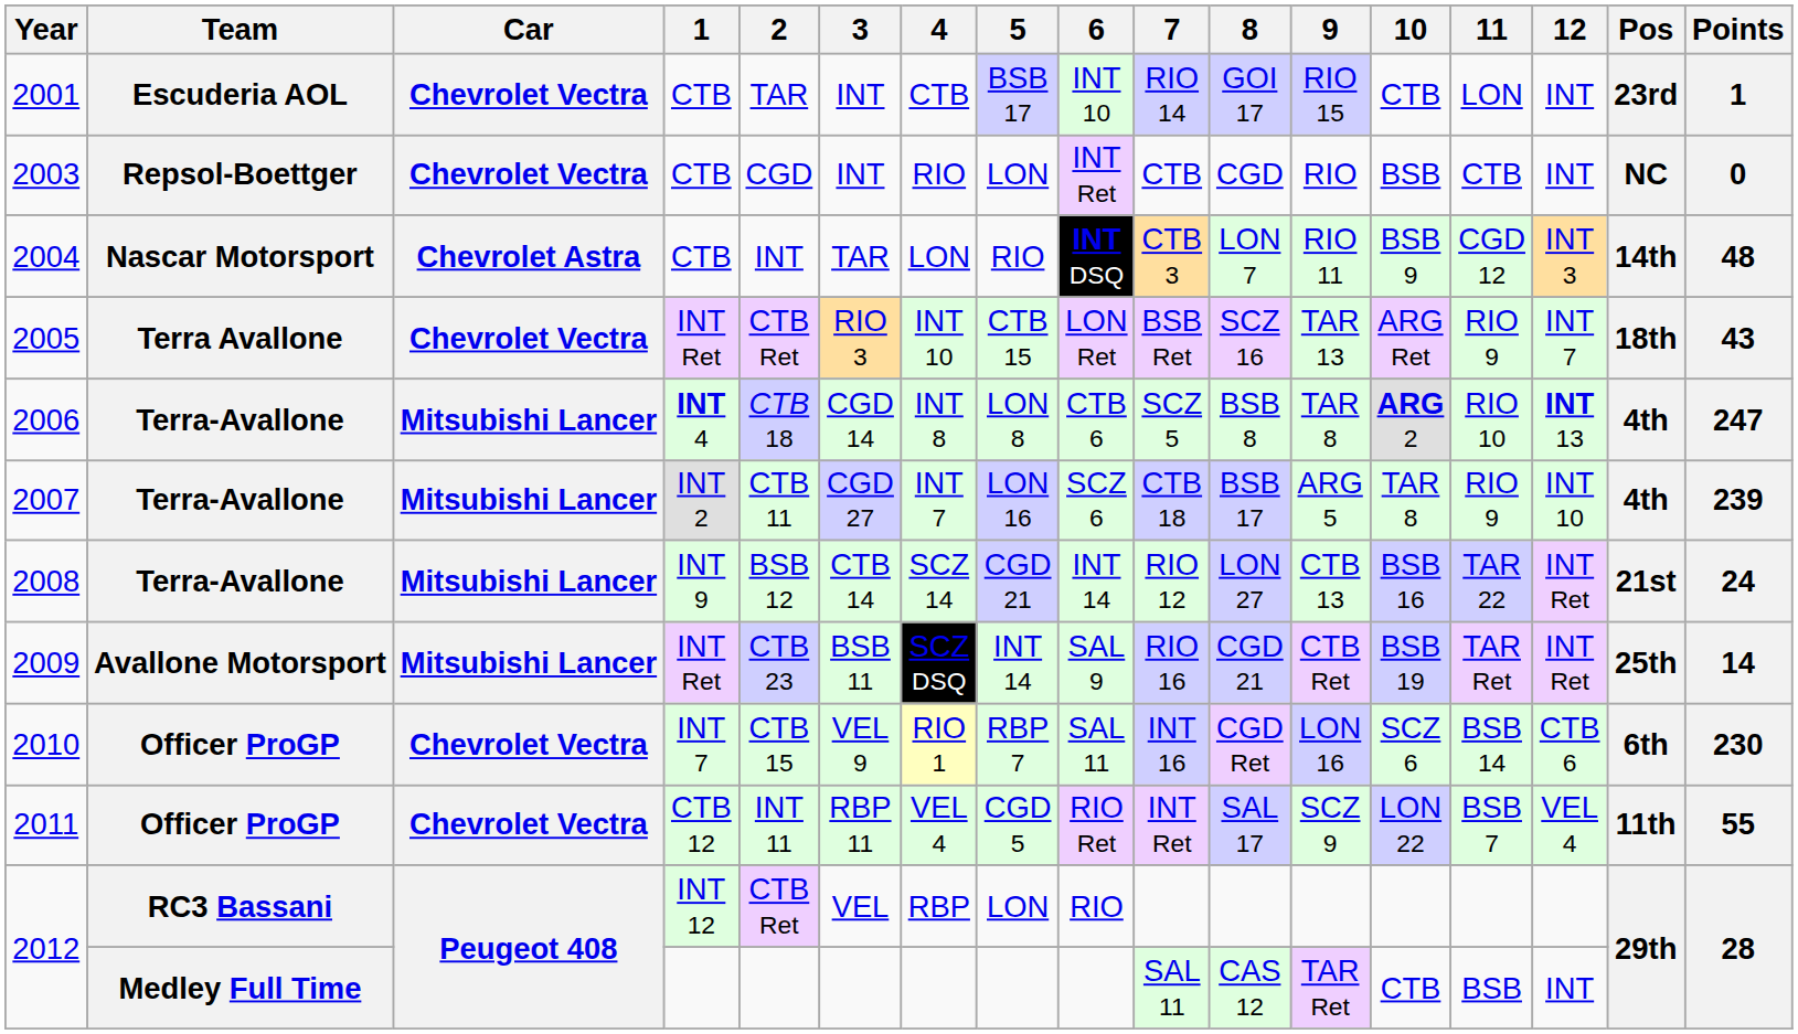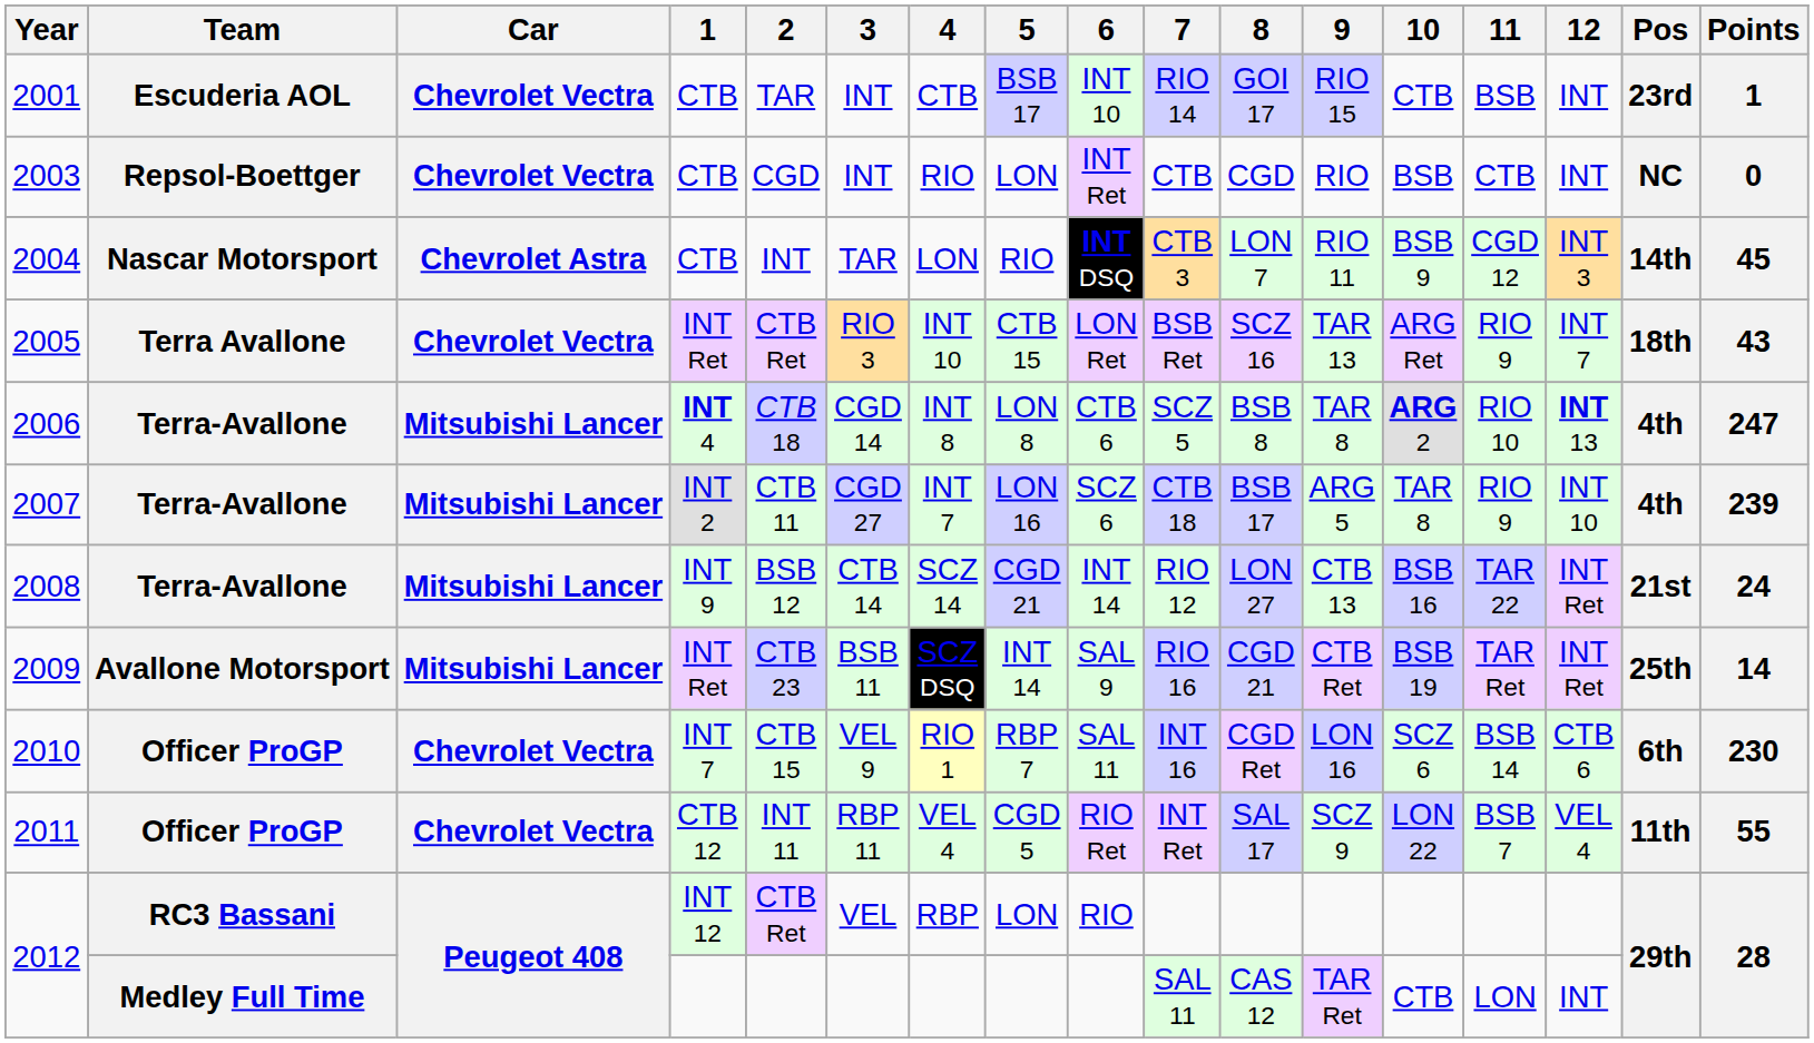 <table class="wikitable" border="1" style="text-align:center; font-size:90%;">
 <tr>
 <th>Year</th>
 <th>Team</th>
 <th>Car</th>
 <th>1</th>
 <th>2</th>
 <th>3</th>
 <th>4</th>
 <th>5</th>
 <th>6</th>
 <th>7</th>
 <th>8</th>
 <th>9</th>
 <th>10</th>
 <th>11</th>
 <th>12</th>
 <th>Pos</th>
 <th>Points</th>
 </tr>
 <tr>
 <td><a href='#'>2001</a></td>
 <th>Escuderia AOL</th>
 <th><a href='#'>Chevrolet Vectra</a></th>
 <td><a href='#'>CTB</a><br><small></small></td>
 <td><a href='#'>TAR</a><br><small></small></td>
 <td><a href='#'>INT</a><br><small></small></td>
 <td><a href='#'>CTB</a><br><small></small></td>
 <td style="background:#cfcfff;"><a href='#'>BSB</a><br><small>17</small></td>
 <td style="background:#dfffdf;"><a href='#'>INT</a><br><small>10</small></td>
 <td style="background:#cfcfff;"><a href='#'>RIO</a><br><small>14</small></td>
 <td style="background:#cfcfff;"><a href='#'>GOI</a><br><small>17</small></td>
 <td style="background:#cfcfff;"><a href='#'>RIO</a><br><small>15</small></td>
 <td><a href='#'>CTB</a><br><small></small></td>
-<td><a href='#'>LON</a><br><small></small></td>
+<td><a href='#'>BSB</a><br><small></small></td>
 <td><a href='#'>INT</a><br><small></small></td>
 <th>23rd</th>
 <th>1</th>
 </tr>
 <tr>
 <td><a href='#'>2003</a></td>
 <th>Repsol-Boettger</th>
 <th><a href='#'>Chevrolet Vectra</a></th>
 <td><a href='#'>CTB</a><br><small></small></td>
 <td><a href='#'>CGD</a><br><small></small></td>
 <td><a href='#'>INT</a><br><small></small></td>
 <td><a href='#'>RIO</a><br><small></small></td>
 <td><a href='#'>LON</a><br><small></small></td>
 <td style="background:#efcfff;"><a href='#'>INT</a><br><small>Ret</small></td>
 <td><a href='#'>CTB</a><br><small></small></td>
 <td><a href='#'>CGD</a><br><small></small></td>
 <td><a href='#'>RIO</a><br><small></small></td>
 <td><a href='#'>BSB</a><br><small></small></td>
 <td><a href='#'>CTB</a><br><small></small></td>
 <td><a href='#'>INT</a><br><small></small></td>
 <th>NC</th>
 <th>0</th>
 </tr>
 <tr>
 <td><a href='#'>2004</a></td>
 <th>Nascar Motorsport</th>
 <th><a href='#'>Chevrolet Astra</a></th>
 <td><a href='#'>CTB</a><br><small></small></td>
 <td><a href='#'>INT</a><br><small></small></td>
 <td><a href='#'>TAR</a><br><small></small></td>
 <td><a href='#'>LON</a><br><small></small></td>
 <td><a href='#'>RIO</a><br><small></small></td>
 <td style="background:#000000; color:white"><strong><a href='#'>INT</a></strong><br><small>DSQ</small></td>
 <td style="background:#ffdf9f;"><a href='#'>CTB</a><br><small>3</small></td>
 <td style="background:#dfffdf;"><a href='#'>LON</a><br><small>7</small></td>
 <td style="background:#dfffdf;"><a href='#'>RIO</a><br><small>11</small></td>
 <td style="background:#dfffdf;"><a href='#'>BSB</a><br><small>9</small></td>
 <td style="background:#dfffdf;"><a href='#'>CGD</a><br><small>12</small></td>
 <td style="background:#ffdf9f;"><a href='#'>INT</a><br><small>3</small></td>
 <th>14th</th>
-<th>48</th>
+<th>45</th>
 </tr>
 <tr>
 <td><a href='#'>2005</a></td>
 <th>Terra Avallone</th>
 <th><a href='#'>Chevrolet Vectra</a></th>
 <td style="background:#efcfff;"><a href='#'>INT</a><br><small>Ret</small></td>
 <td style="background:#efcfff;"><a href='#'>CTB</a><br><small>Ret</small></td>
 <td style="background:#ffdf9f;"><a href='#'>RIO</a><br><small>3</small></td>
 <td style="background:#dfffdf;"><a href='#'>INT</a><br><small>10</small></td>
 <td style="background:#dfffdf;"><a href='#'>CTB</a><br><small>15</small></td>
 <td style="background:#efcfff;"><a href='#'>LON</a><br><small>Ret</small></td>
 <td style="background:#efcfff;"><a href='#'>BSB</a><br><small>Ret</small></td>
 <td style="background:#efcfff;"><a href='#'>SCZ</a><br><small>16</small></td>
 <td style="background:#dfffdf;"><a href='#'>TAR</a><br><small>13</small></td>
 <td style="background:#efcfff;"><a href='#'>ARG</a><br><small>Ret</small></td>
 <td style="background:#dfffdf;"><a href='#'>RIO</a><br><small>9</small></td>
 <td style="background:#dfffdf;"><a href='#'>INT</a><br><small>7</small></td>
 <th>18th</th>
 <th>43</th>
 </tr>
 <tr>
 <td><a href='#'>2006</a></td>
 <th>Terra-Avallone</th>
 <th><a href='#'>Mitsubishi Lancer</a></th>
 <td style="background:#dfffdf;"><strong><a href='#'>INT</a></strong><br><small>4</small></td>
 <td style="background:#cfcfff;"><em><a href='#'>CTB</a></em><br><small>18</small></td>
 <td style="background:#dfffdf;"><a href='#'>CGD</a><br><small>14</small></td>
 <td style="background:#dfffdf;"><a href='#'>INT</a><br><small>8</small></td>
 <td style="background:#dfffdf;"><a href='#'>LON</a><br><small>8</small></td>
 <td style="background:#dfffdf;"><a href='#'>CTB</a><br><small>6</small></td>
 <td style="background:#dfffdf;"><a href='#'>SCZ</a><br><small>5</small></td>
 <td style="background:#dfffdf;"><a href='#'>BSB</a><br><small>8</small></td>
 <td style="background:#dfffdf;"><a href='#'>TAR</a><br><small>8</small></td>
 <td style="background:#dfdfdf;"><strong><a href='#'>ARG</a></strong><br><small>2</small></td>
 <td style="background:#dfffdf;"><a href='#'>RIO</a><br><small>10</small></td>
 <td style="background:#dfffdf;"><strong><a href='#'>INT</a></strong><br><small>13</small></td>
 <th>4th</th>
 <th>247</th>
 </tr>
 <tr>
 <td><a href='#'>2007</a></td>
 <th>Terra-Avallone</th>
 <th><a href='#'>Mitsubishi Lancer</a></th>
 <td style="background:#dfdfdf;"><a href='#'>INT</a><br><small>2</small></td>
 <td style="background:#dfffdf;"><a href='#'>CTB</a><br><small>11</small></td>
 <td style="background:#cfcfff;"><a href='#'>CGD</a><br><small>27</small></td>
 <td style="background:#dfffdf;"><a href='#'>INT</a><br><small>7</small></td>
 <td style="background:#cfcfff;"><a href='#'>LON</a><br><small>16</small></td>
 <td style="background:#dfffdf;"><a href='#'>SCZ</a><br><small>6</small></td>
 <td style="background:#cfcfff;"><a href='#'>CTB</a><br><small>18</small></td>
 <td style="background:#cfcfff;"><a href='#'>BSB</a><br><small>17</small></td>
 <td style="background:#dfffdf;"><a href='#'>ARG</a><br><small>5</small></td>
 <td style="background:#dfffdf;"><a href='#'>TAR</a><br><small>8</small></td>
 <td style="background:#dfffdf;"><a href='#'>RIO</a><br><small>9</small></td>
 <td style="background:#dfffdf;"><a href='#'>INT</a><br><small>10</small></td>
 <th>4th</th>
 <th>239</th>
 </tr>
 <tr>
 <td><a href='#'>2008</a></td>
 <th>Terra-Avallone</th>
 <th><a href='#'>Mitsubishi Lancer</a></th>
 <td style="background:#dfffdf;"><a href='#'>INT</a><br><small>9</small></td>
 <td style="background:#dfffdf;"><a href='#'>BSB</a><br><small>12</small></td>
 <td style="background:#dfffdf;"><a href='#'>CTB</a><br><small>14</small></td>
 <td style="background:#dfffdf;"><a href='#'>SCZ</a><br><small>14</small></td>
 <td style="background:#cfcfff;"><a href='#'>CGD</a><br><small>21</small></td>
 <td style="background:#dfffdf;"><a href='#'>INT</a><br><small>14</small></td>
 <td style="background:#dfffdf;"><a href='#'>RIO</a><br><small>12</small></td>
 <td style="background:#cfcfff;"><a href='#'>LON</a><br><small>27</small></td>
 <td style="background:#dfffdf;"><a href='#'>CTB</a><br><small>13</small></td>
 <td style="background:#cfcfff;"><a href='#'>BSB</a><br><small>16</small></td>
 <td style="background:#cfcfff;"><a href='#'>TAR</a><br><small>22</small></td>
 <td style="background:#efcfff;"><a href='#'>INT</a><br><small>Ret</small></td>
 <th>21st</th>
 <th>24</th>
 </tr>
 <tr>
 <td><a href='#'>2009</a></td>
 <th>Avallone Motorsport</th>
 <th><a href='#'>Mitsubishi Lancer</a></th>
 <td style="background:#efcfff;"><a href='#'>INT</a><br><small>Ret</small></td>
 <td style="background:#cfcfff;"><a href='#'>CTB</a><br><small>23</small></td>
 <td style="background:#dfffdf;"><a href='#'>BSB</a><br><small>11</small></td>
 <td style="background:#000000; color:white"><a href='#'>SCZ</a><br><small>DSQ</small></td>
 <td style="background:#dfffdf;"><a href='#'>INT</a><br><small>14</small></td>
 <td style="background:#dfffdf;"><a href='#'>SAL</a><br><small>9</small></td>
 <td style="background:#cfcfff;"><a href='#'>RIO</a><br><small>16</small></td>
 <td style="background:#cfcfff;"><a href='#'>CGD</a><br><small>21</small></td>
 <td style="background:#efcfff;"><a href='#'>CTB</a><br><small>Ret</small></td>
 <td style="background:#cfcfff;"><a href='#'>BSB</a><br><small>19</small></td>
 <td style="background:#efcfff;"><a href='#'>TAR</a><br><small>Ret</small></td>
 <td style="background:#efcfff;"><a href='#'>INT</a><br><small>Ret</small></td>
 <th>25th</th>
 <th>14</th>
 </tr>
 <tr>
 <td><a href='#'>2010</a></td>
 <th>Officer <a href='#'>ProGP</a></th>
 <th><a href='#'>Chevrolet Vectra</a></th>
 <td style="background:#DFFFDF;"><a href='#'>INT</a><br><small>7</small></td>
 <td style="background:#dfffdf;"><a href='#'>CTB</a><br><small>15</small></td>
 <td style="background:#dfffdf;"><a href='#'>VEL</a><br><small>9</small></td>
 <td style="background:#FFFFBF;"><a href='#'>RIO</a><br><small>1</small></td>
 <td style="background:#dfffdf;"><a href='#'>RBP</a><br><small>7</small></td>
 <td style="background:#dfffdf;"><a href='#'>SAL</a><br><small>11</small></td>
 <td style="background:#cfcfff;"><a href='#'>INT</a><br><small>16</small></td>
 <td style="background:#efcfff;"><a href='#'>CGD</a><br><small>Ret</small></td>
 <td style="background:#cfcfff;"><a href='#'>LON</a><br><small>16</small></td>
 <td style="background:#dfffdf;"><a href='#'>SCZ</a><br><small>6</small></td>
 <td style="background:#dfffdf;"><a href='#'>BSB</a><br><small>14</small></td>
 <td style="background:#dfffdf;"><a href='#'>CTB</a><br><small>6</small></td>
 <th>6th</th>
 <th>230</th>
 </tr>
 <tr>
 <td><a href='#'>2011</a></td>
 <th>Officer <a href='#'>ProGP</a></th>
 <th><a href='#'>Chevrolet Vectra</a></th>
 <td style="background:#dfffdf;"><a href='#'>CTB</a><br><small>12</small></td>
 <td style="background:#dfffdf;"><a href='#'>INT</a><br><small>11</small></td>
 <td style="background:#dfffdf;"><a href='#'>RBP</a><br><small>11</small></td>
 <td style="background:#dfffdf;"><a href='#'>VEL</a><br><small>4</small></td>
 <td style="background:#dfffdf;"><a href='#'>CGD</a><br><small>5</small></td>
 <td style="background:#efcfff;"><a href='#'>RIO</a><br><small>Ret</small></td>
 <td style="background:#efcfff;"><a href='#'>INT</a><br><small>Ret</small></td>
 <td style="background:#cfcfff;"><a href='#'>SAL</a><br><small>17</small></td>
 <td style="background:#dfffdf;"><a href='#'>SCZ</a><br><small>9</small></td>
 <td style="background:#cfcfff;"><a href='#'>LON</a><br><small>22</small></td>
 <td style="background:#DFFFDF;"><a href='#'>BSB</a><br><small>7</small></td>
 <td style="background:#DFFFDF;"><a href='#'>VEL</a><br><small>4</small></td>
 <th>11th</th>
 <th>55</th>
 </tr>
 <tr>
 <td rowspan="2"><a href='#'>2012</a></td>
 <th>RC3 <a href='#'>Bassani</a></th>
 <th rowspan="2"><a href='#'>Peugeot 408</a></th>
 <td style="background:#dfffdf;"><a href='#'>INT</a><br><small>12</small></td>
 <td style="background:#efcfff;"><a href='#'>CTB</a><br><small>Ret</small></td>
 <td><a href='#'>VEL</a><br><small></small></td>
 <td><a href='#'>RBP</a><br><small></small></td>
 <td><a href='#'>LON</a><br><small></small></td>
 <td><a href='#'>RIO</a><br><small></small></td>
 <td></td>
 <td></td>
 <td></td>
 <td></td>
 <td></td>
 <td></td>
 <th rowspan="2">29th</th>
 <th rowspan="2">28</th>
 </tr>
 <tr>
 <th>Medley <a href='#'>Full Time</a></th>
 <td></td>
 <td></td>
 <td></td>
 <td></td>
 <td></td>
 <td></td>
 <td style="background:#dfffdf;"><a href='#'>SAL</a><br><small>11</small></td>
 <td style="background:#dfffdf;"><a href='#'>CAS</a><br><small>12</small></td>
 <td style="background:#efcfff;"><a href='#'>TAR</a><br><small>Ret</small></td>
 <td><a href='#'>CTB</a><br><small></small></td>
-<td><a href='#'>BSB</a><br><small></small></td>
+<td><a href='#'>LON</a><br><small></small></td>
 <td><a href='#'>INT</a><br><small></small></td>
 </tr>
 </table>
